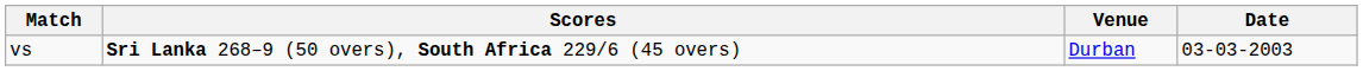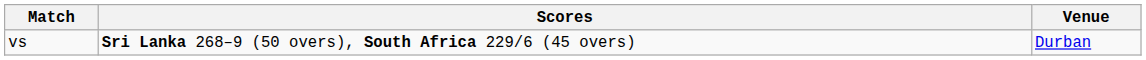 <table class="wikitable" width="75%">
 <tr>
 <th>Match</th>
 <th>Scores</th>
 <th>Venue</th>
-<th>Date</th>
 </tr>
 <tr>
 <td> vs </td>
 <td><strong>Sri Lanka</strong> 268–9 (50 overs), <strong>South Africa</strong> 229/6 (45 overs)</td>
 <td><a href='#'>Durban</a></td>
-<td>03-03-2003</td>
 </tr>
 </table>
